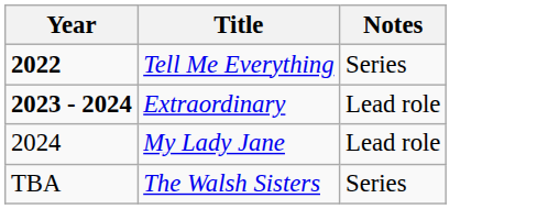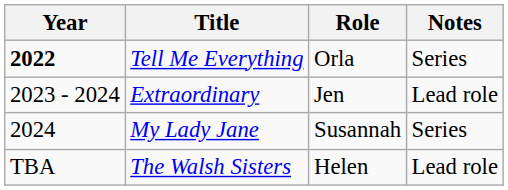 <table class="wikitable sortable">
 <tr>
 <th>Year</th>
 <th>Title</th>
+<th>Role</th>
 <th class="unsortable">Notes</th>
 </tr>
 <tr>
 <td><strong>2022</strong></td>
 <td><em><a href='#'>Tell Me Everything</a></em></td>
+<td>Orla</td>
 <td>Series</td>
 </tr>
 <tr>
-<td><strong>2023 - 2024</strong></td>
+<td>2023 - 2024</td>
 <td><em><a href='#'>Extraordinary</a></em></td>
+<td>Jen</td>
 <td>Lead role</td>
 </tr>
 <tr>
 <td>2024</td>
 <td><em><a href='#'>My Lady Jane</a></em></td>
-<td>Lead role</td>
+<td>Susannah</td>
+<td>Series</td>
 </tr>
 <tr>
 <td>TBA</td>
 <td><em><a href='#'>The Walsh Sisters</a></td>
-<td>Series</td>
+<td>Helen</td>
+<td>Lead role</td>
 </tr>
 </table>
